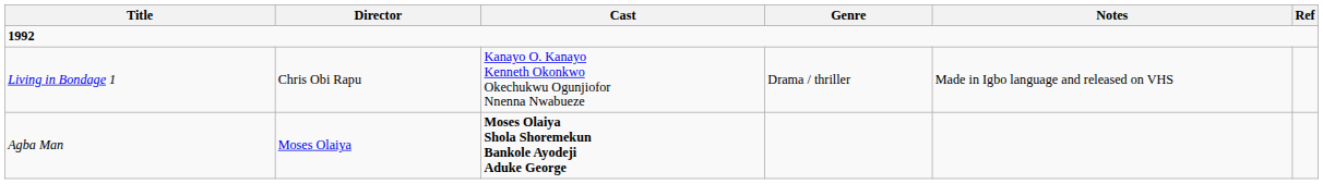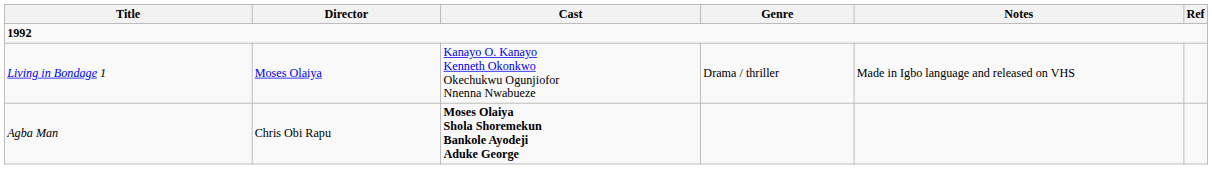 <table class="wikitable" width= "100%">
 <tr>
 <th width=21%>Title</th>
 <th width=16%>Director</th>
 <th width=22%>Cast</th>
 <th width=13%>Genre</th>
 <th width=28%>Notes</th>
 <th>Ref</th>
 </tr>
 <tr>
 <td colspan="8" ><strong>1992</strong></td>
 </tr>
 <tr>
 <td><em><a href='#'>Living in Bondage</a> 1</em></td>
-<td>Chris Obi Rapu</td>
+<td><a href='#'>Moses Olaiya</a></td>
 <td><a href='#'>Kanayo O. Kanayo</a><br><a href='#'>Kenneth Okonkwo</a><br>Okechukwu Ogunjiofor<br>Nnenna Nwabueze</td>
 <td>Drama / thriller</td>
 <td>Made in Igbo language and released on VHS</td>
 <td></td>
 </tr>
 <tr>
 <td><em>Agba Man</em></td>
-<td><a href='#'>Moses Olaiya</a></td>
+<td>Chris Obi Rapu</td>
 <td><strong>Moses Olaiya<br>Shola Shoremekun<br>Bankole Ayodeji<br>Aduke George</strong></td>
 <td></td>
 <td></td>
 <td></td>
 </tr>
 </table>
